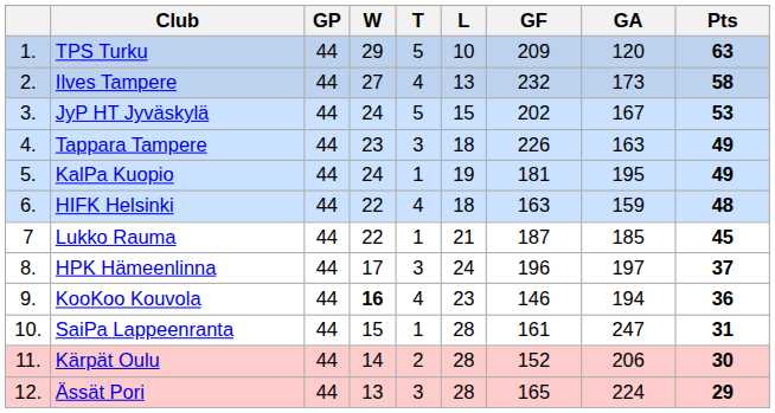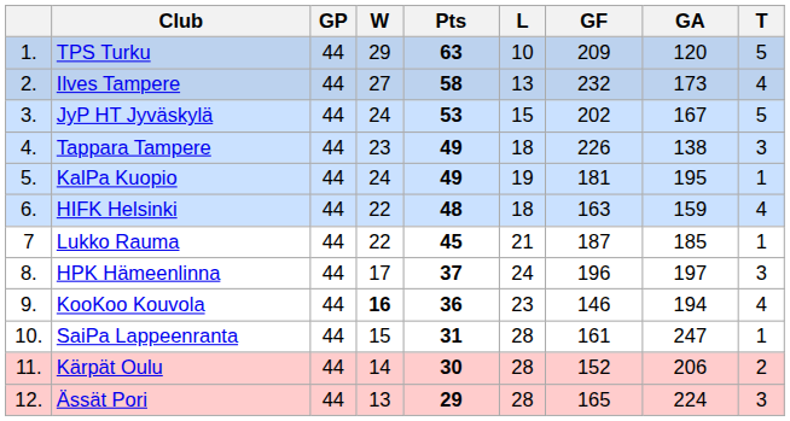 <table class="wikitable">
 <tr style="background:#e0e0e0;">
 <th style="width:30px;"></th>
 <th style="width:200px;">Club</th>
 <th style="width:30px;">GP</th>
 <th style="width:30px;">W</th>
-<th style="width:30px;">T</th>
+<th style="width:70px;">Pts</th>
 <th style="width:30px;">L</th>
 <th style="width:70px;">GF</th>
 <th style="width:70px;">GA</th>
-<th style="width:70px;">Pts</th>
+<th style="width:30px;">T</th>
 </tr>
 <tr style="background:#bcd2ee; text-align:center;">
 <td>1.</td>
 <td align="left"><a href='#'>TPS Turku</a></td>
 <td>44</td>
 <td>29</td>
-<td>5</td>
+<td><strong>63</strong></td>
 <td>10</td>
 <td>209</td>
 <td>120</td>
-<td><strong>63</strong></td>
+<td>5</td>
 </tr>
 <tr style="background:#bcd2ee; text-align:center;">
 <td>2.</td>
 <td align="left"><a href='#'>Ilves Tampere</a></td>
 <td>44</td>
 <td>27</td>
-<td>4</td>
+<td><strong>58</strong></td>
 <td>13</td>
 <td>232</td>
 <td>173</td>
-<td><strong>58</strong></td>
+<td>4</td>
 </tr>
 <tr style="background:#cae1ff; text-align:center;">
 <td>3.</td>
 <td align="left"><a href='#'>JyP HT Jyväskylä</a></td>
 <td>44</td>
 <td>24</td>
-<td>5</td>
+<td><strong>53</strong></td>
 <td>15</td>
 <td>202</td>
 <td>167</td>
-<td><strong>53</strong></td>
+<td>5</td>
 </tr>
 <tr style="background:#cae1ff; text-align:center;">
 <td>4.</td>
 <td align="left"><a href='#'>Tappara Tampere</a></td>
 <td>44</td>
 <td>23</td>
-<td>3</td>
+<td><strong>49</strong></td>
 <td>18</td>
 <td>226</td>
-<td>163</td>
-<td><strong>49</strong></td>
+<td>138</td>
+<td>3</td>
 </tr>
 <tr style="background:#cae1ff; text-align:center;">
 <td>5.</td>
 <td align="left"><a href='#'>KalPa Kuopio</a></td>
 <td>44</td>
 <td>24</td>
-<td>1</td>
+<td><strong>49</strong></td>
 <td>19</td>
 <td>181</td>
 <td>195</td>
-<td><strong>49</strong></td>
+<td>1</td>
 </tr>
 <tr style="background:#cae1ff; text-align:center;">
 <td>6.</td>
 <td align="left"><a href='#'>HIFK Helsinki</a></td>
 <td>44</td>
 <td>22</td>
-<td>4</td>
+<td><strong>48</strong></td>
 <td>18</td>
 <td>163</td>
 <td>159</td>
-<td><strong>48</strong></td>
+<td>4</td>
 </tr>
 <tr style="background:#fff; text-align:center;">
 <td>7</td>
 <td align="left"><a href='#'>Lukko Rauma</a></td>
 <td>44</td>
 <td>22</td>
-<td>1</td>
+<td><strong>45</strong></td>
 <td>21</td>
 <td>187</td>
 <td>185</td>
-<td><strong>45</strong></td>
+<td>1</td>
 </tr>
 <tr style="background:#fff; text-align:center;">
 <td>8.</td>
 <td align="left"><a href='#'>HPK Hämeenlinna</a></td>
 <td>44</td>
 <td>17</td>
-<td>3</td>
+<td><strong>37</strong></td>
 <td>24</td>
 <td>196</td>
 <td>197</td>
-<td><strong>37</strong></td>
+<td>3</td>
 </tr>
 <tr style="background:#fff; text-align:center;">
 <td>9.</td>
 <td align="left"><a href='#'>KooKoo Kouvola</a></td>
 <td>44</td>
 <td><strong>16</strong></td>
-<td>4</td>
+<td><strong>36</strong></td>
 <td>23</td>
 <td>146</td>
 <td>194</td>
-<td><strong>36</strong></td>
+<td>4</td>
 </tr>
 <tr style="background:#fff; text-align:center;">
 <td>10.</td>
 <td align="left"><a href='#'>SaiPa Lappeenranta</a></td>
 <td>44</td>
 <td>15</td>
-<td>1</td>
+<td><strong>31</strong></td>
 <td>28</td>
 <td>161</td>
 <td>247</td>
-<td><strong>31</strong></td>
+<td>1</td>
 </tr>
 <tr style="background:#fcc; text-align:center;">
 <td>11.</td>
 <td align="left"><a href='#'>Kärpät Oulu</a></td>
 <td>44</td>
 <td>14</td>
-<td>2</td>
+<td><strong>30</strong></td>
 <td>28</td>
 <td>152</td>
 <td>206</td>
-<td><strong>30</strong></td>
+<td>2</td>
 </tr>
 <tr style="background:#fcc; text-align:center;">
 <td>12.</td>
 <td align="left"><a href='#'>Ässät Pori</a></td>
 <td>44</td>
 <td>13</td>
-<td>3</td>
+<td><strong>29</strong></td>
 <td>28</td>
 <td>165</td>
 <td>224</td>
-<td><strong>29</strong></td>
+<td>3</td>
 </tr>
 </table>
